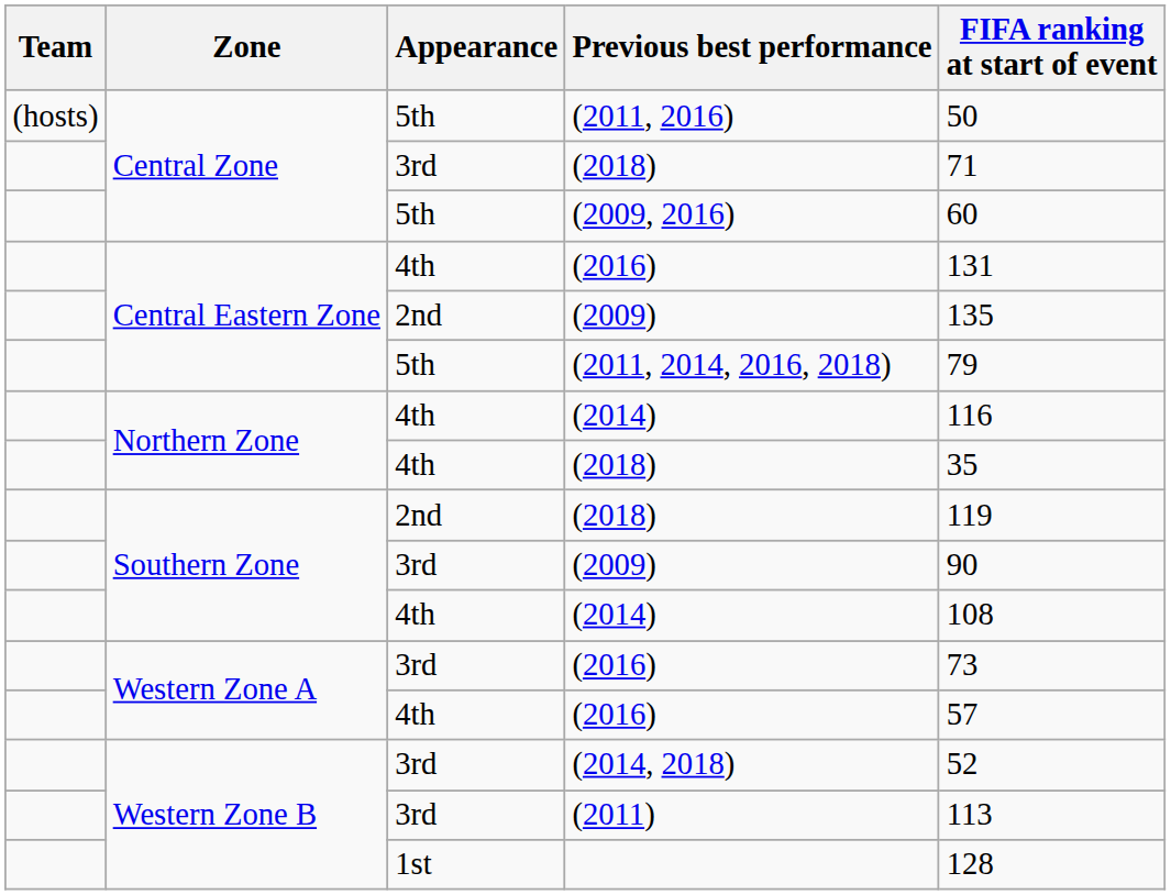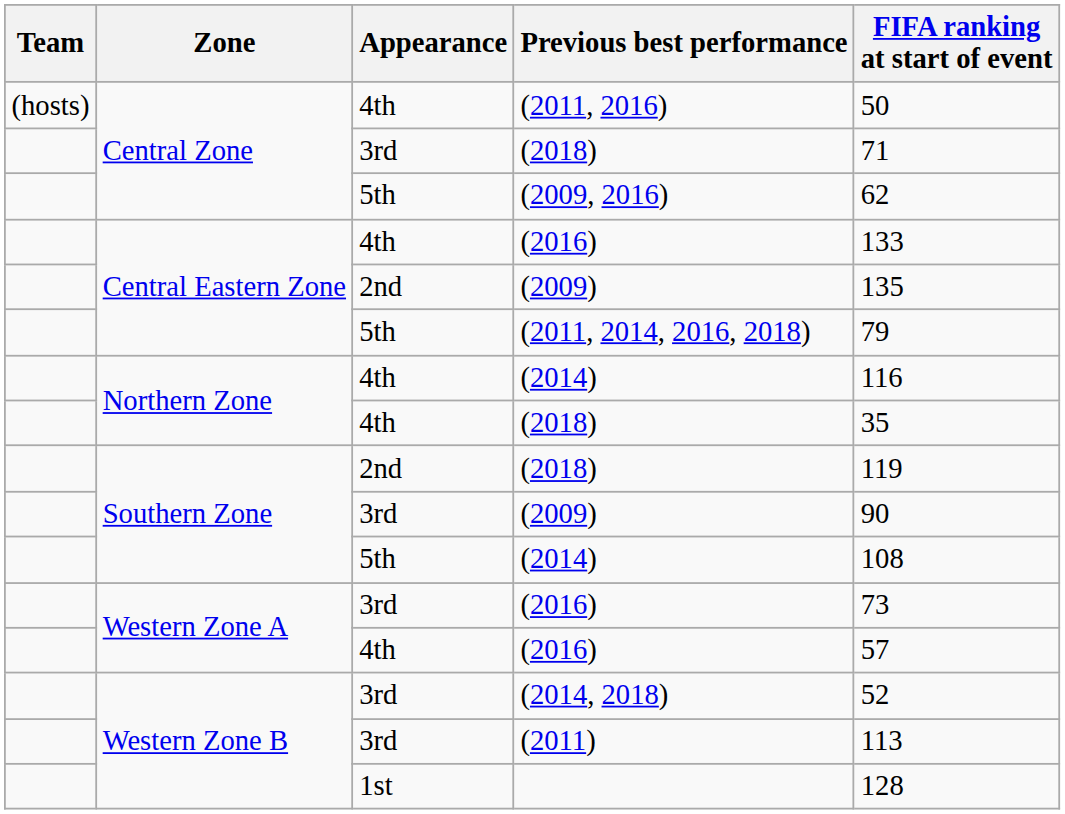 <table class="wikitable sortable" style="text-align: left;">
 <tr>
 <th>Team</th>
 <th>Zone</th>
 <th data-sort-type="number">Appearance</th>
 <th>Previous best performance</th>
 <th><a href='#'>FIFA ranking</a><br>at start of event</th>
 </tr>
 <tr>
 <td> (hosts)</td>
 <td rowspan="3"><a href='#'>Central Zone</a></td>
-<td>5th</td>
+<td>4th</td>
 <td> (<a href='#'>2011</a>, <a href='#'>2016</a>)</td>
 <td>50</td>
 </tr>
 <tr>
 <td></td>
 <td>3rd</td>
 <td> (<a href='#'>2018</a>)</td>
 <td>71</td>
 </tr>
 <tr>
 <td></td>
 <td>5th</td>
 <td> (<a href='#'>2009</a>, <a href='#'>2016</a>)</td>
-<td>60</td>
+<td>62</td>
 </tr>
 <tr>
 <td></td>
 <td rowspan="3"><a href='#'>Central Eastern Zone</a></td>
 <td>4th</td>
 <td> (<a href='#'>2016</a>)</td>
-<td>131</td>
+<td>133</td>
 </tr>
 <tr>
 <td></td>
 <td>2nd</td>
 <td> (<a href='#'>2009</a>)</td>
 <td>135</td>
 </tr>
 <tr>
 <td></td>
 <td>5th</td>
 <td> (<a href='#'>2011</a>, <a href='#'>2014</a>, <a href='#'>2016</a>, <a href='#'>2018</a>)</td>
 <td>79</td>
 </tr>
 <tr>
 <td></td>
 <td rowspan="2"><a href='#'>Northern Zone</a></td>
 <td>4th</td>
 <td> (<a href='#'>2014</a>)</td>
 <td>116</td>
 </tr>
 <tr>
 <td></td>
 <td>4th</td>
 <td> (<a href='#'>2018</a>)</td>
 <td>35</td>
 </tr>
 <tr>
 <td></td>
 <td rowspan="3"><a href='#'>Southern Zone</a></td>
 <td>2nd</td>
 <td> (<a href='#'>2018</a>)</td>
 <td>119</td>
 </tr>
 <tr>
 <td></td>
 <td>3rd</td>
 <td> (<a href='#'>2009</a>)</td>
 <td>90</td>
 </tr>
 <tr>
 <td></td>
-<td>4th</td>
+<td>5th</td>
 <td> (<a href='#'>2014</a>)</td>
 <td>108</td>
 </tr>
 <tr>
 <td></td>
 <td rowspan="2"><a href='#'>Western Zone A</a></td>
 <td>3rd</td>
 <td> (<a href='#'>2016</a>)</td>
 <td>73</td>
 </tr>
 <tr>
 <td></td>
 <td>4th</td>
 <td> (<a href='#'>2016</a>)</td>
 <td>57</td>
 </tr>
 <tr>
 <td></td>
 <td rowspan="3"><a href='#'>Western Zone B</a></td>
 <td>3rd</td>
 <td> (<a href='#'>2014</a>, <a href='#'>2018</a>)</td>
 <td>52</td>
 </tr>
 <tr>
 <td></td>
 <td>3rd</td>
 <td> (<a href='#'>2011</a>)</td>
 <td>113</td>
 </tr>
 <tr>
 <td></td>
 <td>1st</td>
 <td></td>
 <td>128</td>
 </tr>
 </table>
